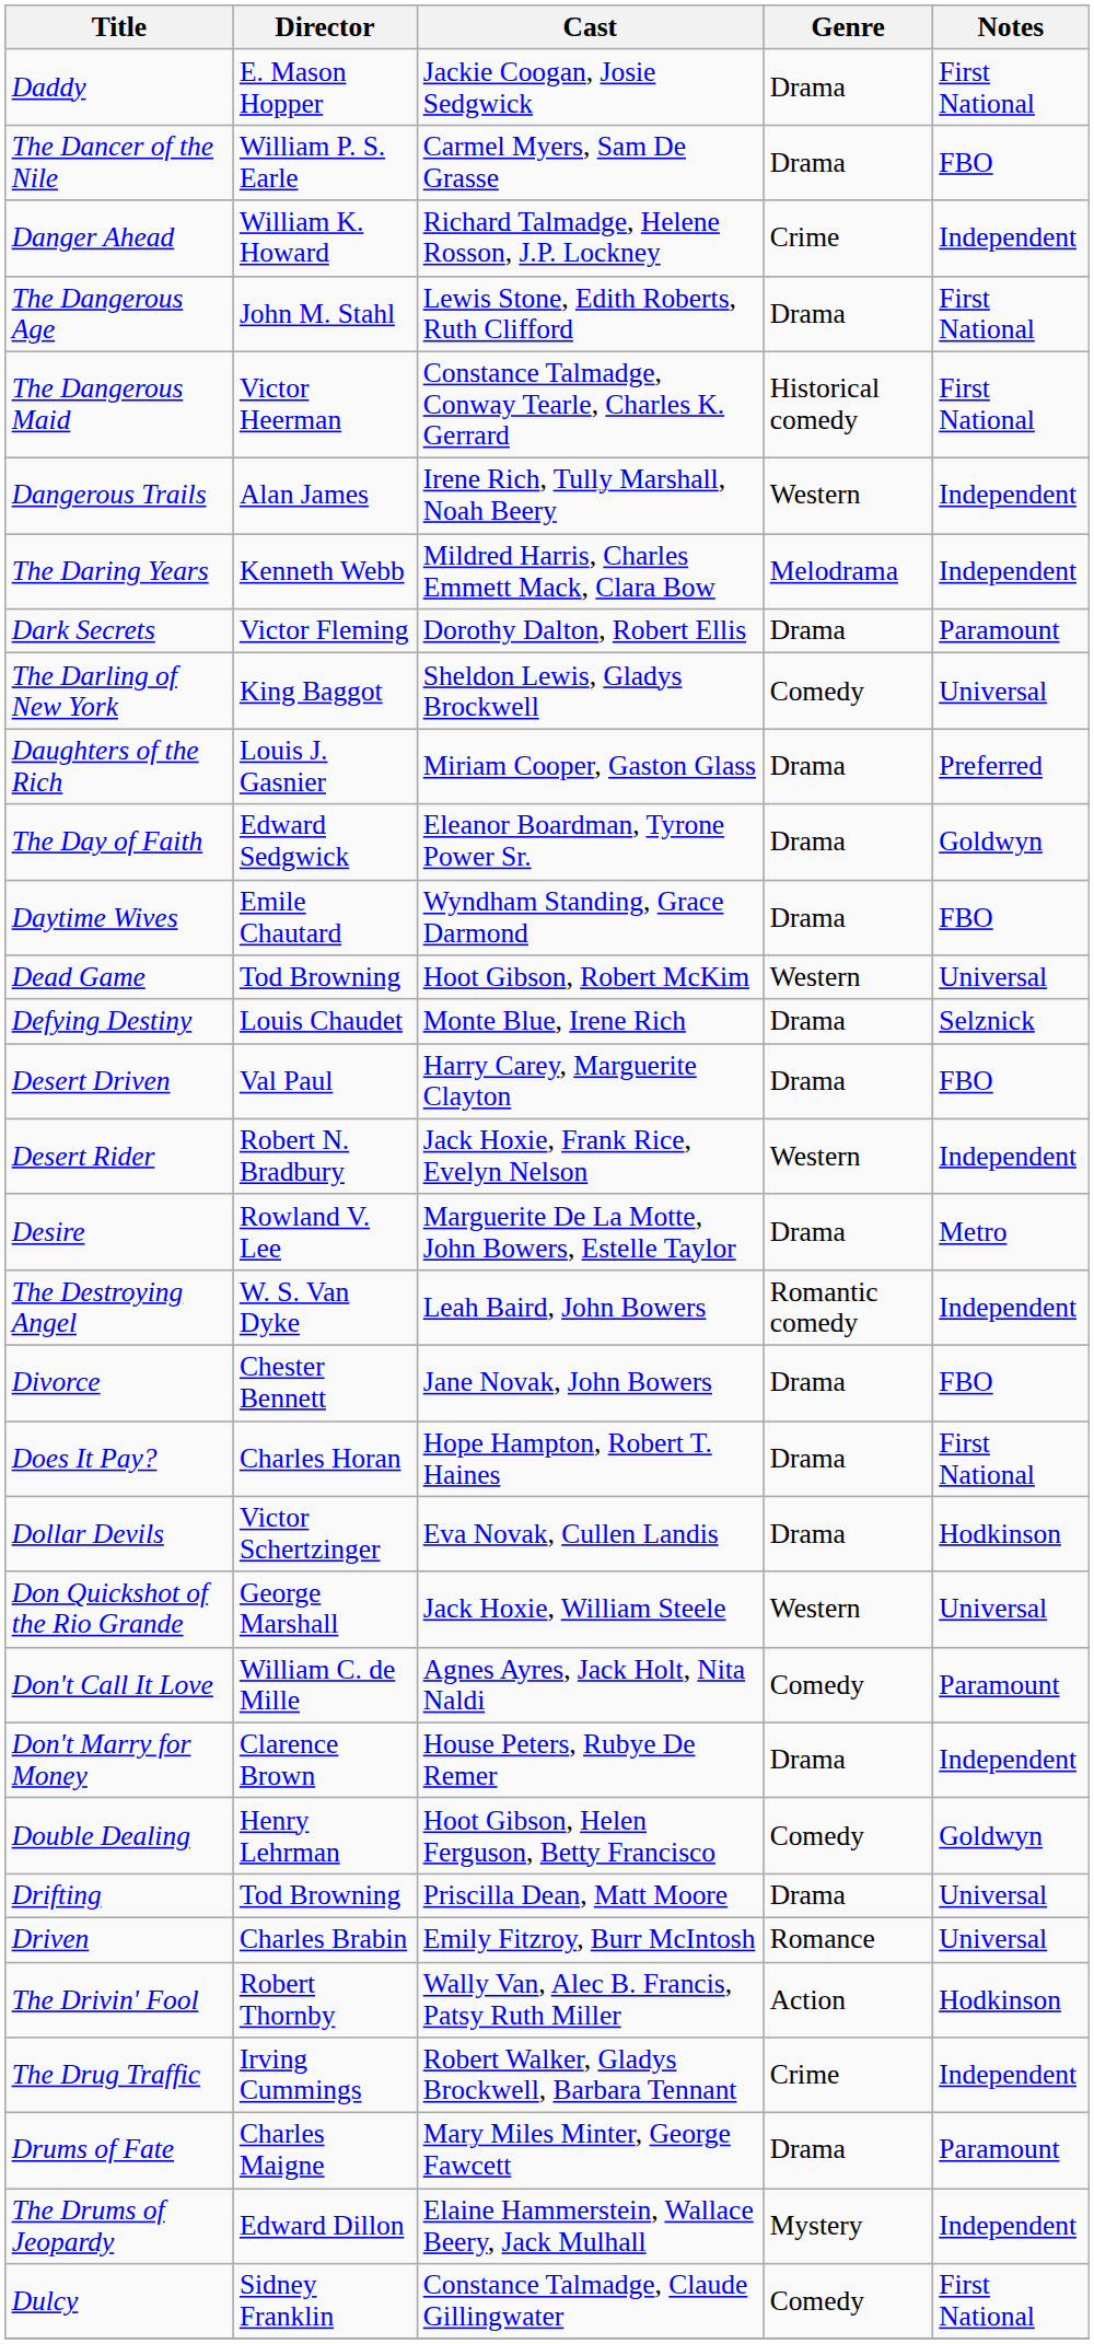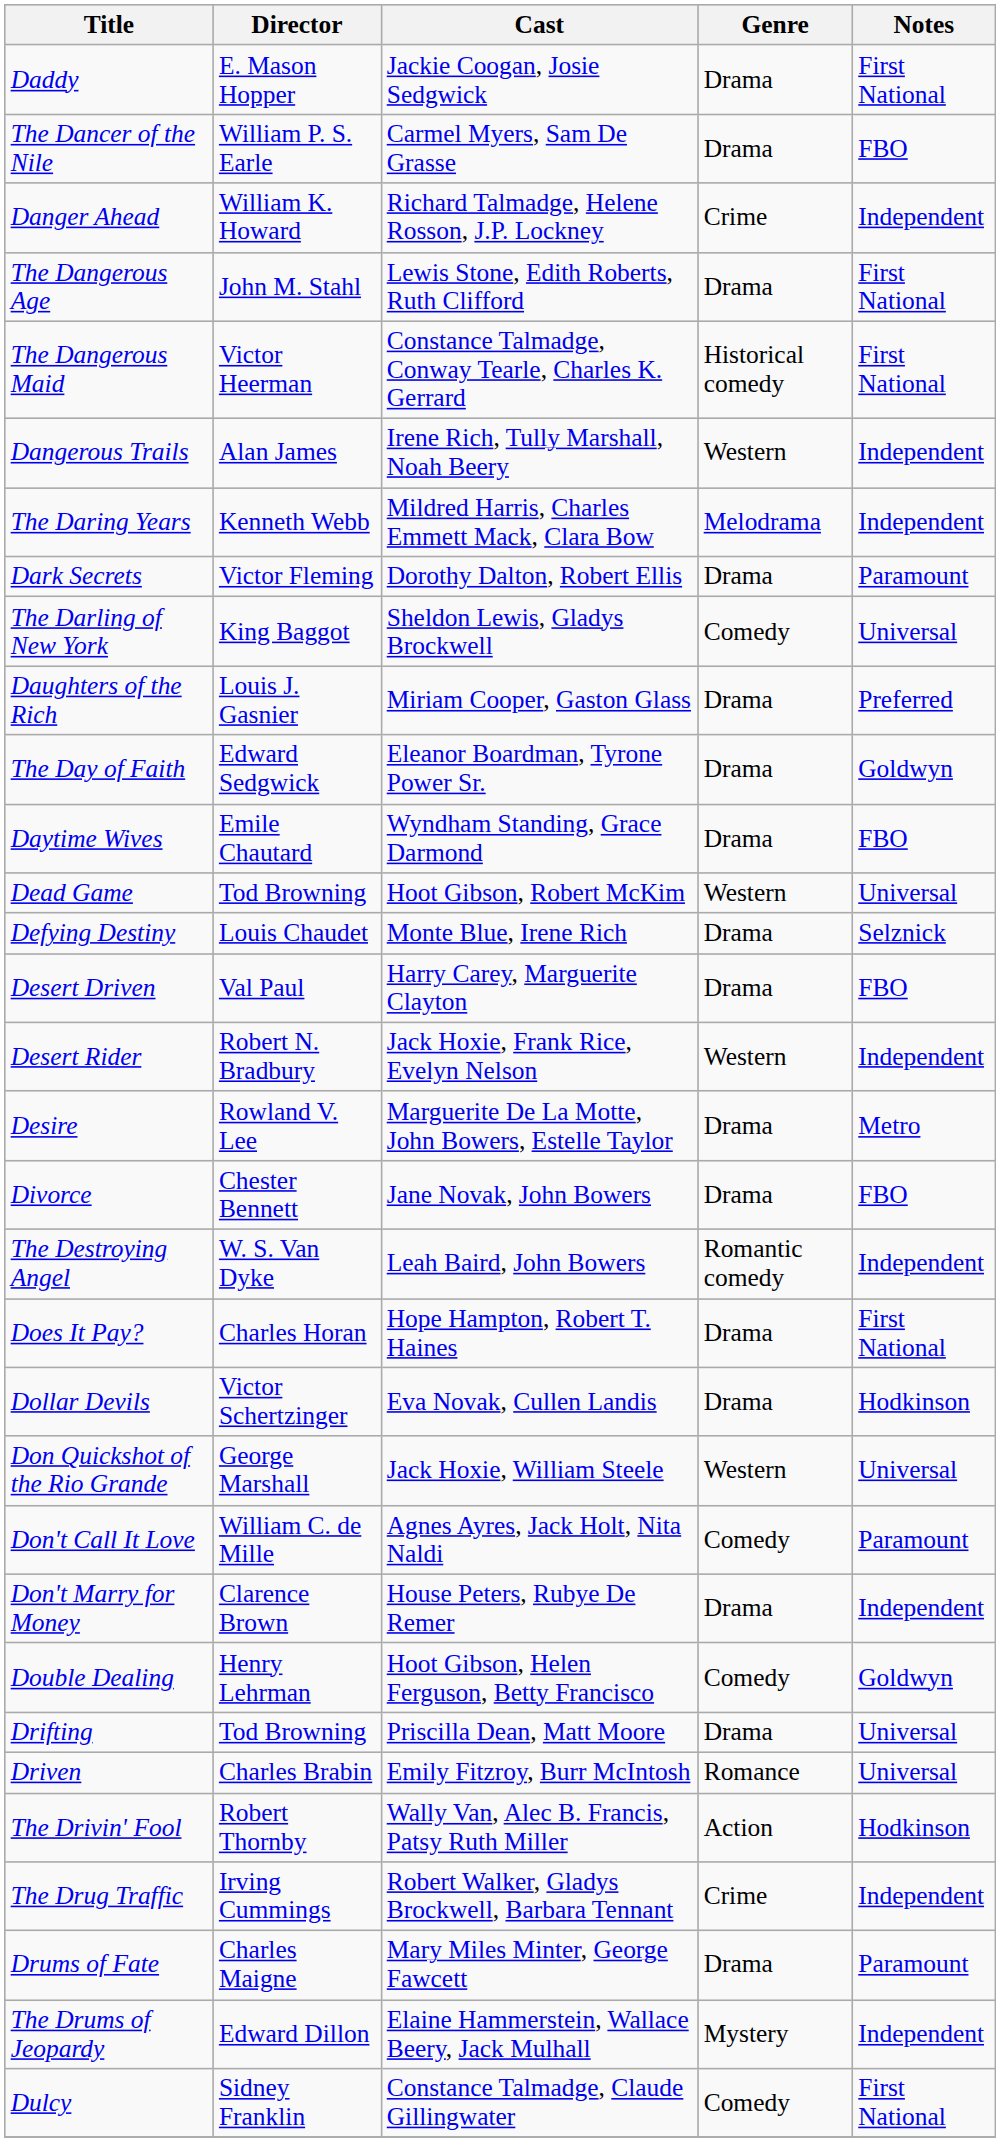 <table class="wikitable" width= "100%">
 <tr>
 <th>Title</th>
 <th>Director</th>
 <th>Cast</th>
 <th>Genre</th>
 <th>Notes</th>
 </tr>
 <tr>
 <td><em><a href='#'>Daddy</a></em></td>
 <td><a href='#'>E. Mason Hopper</a></td>
 <td><a href='#'>Jackie Coogan</a>, <a href='#'>Josie Sedgwick</a></td>
 <td>Drama</td>
 <td><a href='#'>First National</a></td>
 </tr>
 <tr>
 <td><em><a href='#'>The Dancer of the Nile</a></em></td>
 <td><a href='#'>William P. S. Earle</a></td>
 <td><a href='#'>Carmel Myers</a>, <a href='#'>Sam De Grasse</a></td>
 <td>Drama</td>
 <td><a href='#'>FBO</a></td>
 </tr>
 <tr>
 <td><em><a href='#'>Danger Ahead</a></em></td>
 <td><a href='#'>William K. Howard</a></td>
 <td><a href='#'>Richard Talmadge</a>, <a href='#'>Helene Rosson</a>, <a href='#'>J.P. Lockney</a></td>
 <td>Crime</td>
 <td><a href='#'>Independent</a></td>
 </tr>
 <tr>
 <td><em><a href='#'>The Dangerous Age</a></em></td>
 <td><a href='#'>John M. Stahl</a></td>
 <td><a href='#'>Lewis Stone</a>, <a href='#'>Edith Roberts</a>, <a href='#'>Ruth Clifford</a></td>
 <td>Drama</td>
 <td><a href='#'>First National</a></td>
 </tr>
 <tr>
 <td><em><a href='#'>The Dangerous Maid</a></em></td>
 <td><a href='#'>Victor Heerman</a></td>
 <td><a href='#'>Constance Talmadge</a>, <a href='#'>Conway Tearle</a>, <a href='#'>Charles K. Gerrard</a></td>
 <td>Historical comedy</td>
 <td><a href='#'>First National</a></td>
 </tr>
 <tr>
 <td><em><a href='#'>Dangerous Trails</a></em></td>
 <td><a href='#'>Alan James</a></td>
 <td><a href='#'>Irene Rich</a>, <a href='#'>Tully Marshall</a>, <a href='#'>Noah Beery</a></td>
 <td>Western</td>
 <td><a href='#'>Independent</a></td>
 </tr>
 <tr>
 <td><em><a href='#'>The Daring Years</a></em></td>
 <td><a href='#'>Kenneth Webb</a></td>
 <td><a href='#'>Mildred Harris</a>, <a href='#'>Charles Emmett Mack</a>, <a href='#'>Clara Bow</a></td>
 <td><a href='#'>Melodrama</a></td>
 <td><a href='#'>Independent</a></td>
 </tr>
 <tr>
 <td><em><a href='#'>Dark Secrets</a></em></td>
 <td><a href='#'>Victor Fleming</a></td>
 <td><a href='#'>Dorothy Dalton</a>, <a href='#'>Robert Ellis</a></td>
 <td>Drama</td>
 <td><a href='#'>Paramount</a></td>
 </tr>
 <tr>
 <td><em><a href='#'>The Darling of New York</a></em></td>
 <td><a href='#'>King Baggot</a></td>
 <td><a href='#'>Sheldon Lewis</a>, <a href='#'>Gladys Brockwell</a></td>
 <td>Comedy</td>
 <td><a href='#'>Universal</a></td>
 </tr>
 <tr>
 <td><em><a href='#'>Daughters of the Rich</a></em></td>
 <td><a href='#'>Louis J. Gasnier</a></td>
 <td><a href='#'>Miriam Cooper</a>, <a href='#'>Gaston Glass</a></td>
 <td>Drama</td>
 <td><a href='#'>Preferred</a></td>
 </tr>
 <tr>
 <td><em><a href='#'>The Day of Faith</a></em></td>
 <td><a href='#'>Edward Sedgwick</a></td>
 <td><a href='#'>Eleanor Boardman</a>, <a href='#'>Tyrone Power Sr.</a></td>
 <td>Drama</td>
 <td><a href='#'>Goldwyn</a></td>
 </tr>
 <tr>
 <td><em><a href='#'>Daytime Wives</a></em></td>
 <td><a href='#'>Emile Chautard</a></td>
 <td><a href='#'>Wyndham Standing</a>, <a href='#'>Grace Darmond</a></td>
 <td>Drama</td>
 <td><a href='#'>FBO</a></td>
 </tr>
 <tr>
 <td><em><a href='#'>Dead Game</a></em></td>
 <td><a href='#'>Tod Browning</a></td>
 <td><a href='#'>Hoot Gibson</a>, <a href='#'>Robert McKim</a></td>
 <td>Western</td>
 <td><a href='#'>Universal</a></td>
 </tr>
 <tr>
 <td><em><a href='#'>Defying Destiny</a></em></td>
 <td><a href='#'>Louis Chaudet</a></td>
 <td><a href='#'>Monte Blue</a>, <a href='#'>Irene Rich</a></td>
 <td>Drama</td>
 <td><a href='#'>Selznick</a></td>
 </tr>
 <tr>
 <td><em><a href='#'>Desert Driven</a></em></td>
 <td><a href='#'>Val Paul</a></td>
 <td><a href='#'>Harry Carey</a>, <a href='#'>Marguerite Clayton</a></td>
 <td>Drama</td>
 <td><a href='#'>FBO</a></td>
 </tr>
 <tr>
 <td><em><a href='#'>Desert Rider</a></em></td>
 <td><a href='#'>Robert N. Bradbury</a></td>
 <td><a href='#'>Jack Hoxie</a>, <a href='#'>Frank Rice</a>, <a href='#'>Evelyn Nelson</a></td>
 <td>Western</td>
 <td><a href='#'>Independent</a></td>
 </tr>
 <tr>
 <td><em><a href='#'>Desire</a></em></td>
 <td><a href='#'>Rowland V. Lee</a></td>
 <td><a href='#'>Marguerite De La Motte</a>, <a href='#'>John Bowers</a>, <a href='#'>Estelle Taylor</a></td>
 <td>Drama</td>
 <td><a href='#'>Metro</a></td>
 </tr>
 <tr>
+<td><em><a href='#'>Divorce</a></em></td>
+<td><a href='#'>Chester Bennett</a></td>
+<td><a href='#'>Jane Novak</a>, <a href='#'>John Bowers</a></td>
+<td>Drama</td>
+<td><a href='#'>FBO</a></td>
+</tr>
+<tr>
 <td><em><a href='#'>The Destroying Angel</a></em></td>
 <td><a href='#'>W. S. Van Dyke</a></td>
 <td><a href='#'>Leah Baird</a>, <a href='#'>John Bowers</a></td>
 <td>Romantic comedy</td>
 <td><a href='#'>Independent</a></td>
-</tr>
-<tr>
-<td><em><a href='#'>Divorce</a></em></td>
-<td><a href='#'>Chester Bennett</a></td>
-<td><a href='#'>Jane Novak</a>, <a href='#'>John Bowers</a></td>
-<td>Drama</td>
-<td><a href='#'>FBO</a></td>
 </tr>
 <tr>
 <td><em><a href='#'>Does It Pay?</a></em></td>
 <td><a href='#'>Charles Horan</a></td>
 <td><a href='#'>Hope Hampton</a>, <a href='#'>Robert T. Haines</a></td>
 <td>Drama</td>
 <td><a href='#'>First National</a></td>
 </tr>
 <tr>
 <td><em><a href='#'>Dollar Devils</a></em></td>
 <td><a href='#'>Victor Schertzinger</a></td>
 <td><a href='#'>Eva Novak</a>, <a href='#'>Cullen Landis</a></td>
 <td>Drama</td>
 <td><a href='#'>Hodkinson</a></td>
 </tr>
 <tr>
 <td><em><a href='#'>Don Quickshot of the Rio Grande</a></em></td>
 <td><a href='#'>George Marshall</a></td>
 <td><a href='#'>Jack Hoxie</a>, <a href='#'>William Steele</a></td>
 <td>Western</td>
 <td><a href='#'>Universal</a></td>
 </tr>
 <tr>
 <td><em><a href='#'>Don't Call It Love</a></em></td>
 <td><a href='#'>William C. de Mille</a></td>
 <td><a href='#'>Agnes Ayres</a>, <a href='#'>Jack Holt</a>, <a href='#'>Nita Naldi</a></td>
 <td>Comedy</td>
 <td><a href='#'>Paramount</a></td>
 </tr>
 <tr>
 <td><em><a href='#'>Don't Marry for Money</a></em></td>
 <td><a href='#'>Clarence Brown</a></td>
 <td><a href='#'>House Peters</a>, <a href='#'>Rubye De Remer</a></td>
 <td>Drama</td>
 <td><a href='#'>Independent</a></td>
 </tr>
 <tr>
 <td><em><a href='#'>Double Dealing</a></em></td>
 <td><a href='#'>Henry Lehrman</a></td>
 <td><a href='#'>Hoot Gibson</a>, <a href='#'>Helen Ferguson</a>, <a href='#'>Betty Francisco</a></td>
 <td>Comedy</td>
 <td><a href='#'>Goldwyn</a></td>
 </tr>
 <tr>
 <td><em><a href='#'>Drifting</a></em></td>
 <td><a href='#'>Tod Browning</a></td>
 <td><a href='#'>Priscilla Dean</a>, <a href='#'>Matt Moore</a></td>
 <td>Drama</td>
 <td><a href='#'>Universal</a></td>
 </tr>
 <tr>
 <td><em><a href='#'>Driven</a></em></td>
 <td><a href='#'>Charles Brabin</a></td>
 <td><a href='#'>Emily Fitzroy</a>, <a href='#'>Burr McIntosh</a></td>
 <td>Romance</td>
 <td><a href='#'>Universal</a></td>
 </tr>
 <tr>
 <td><em><a href='#'>The Drivin' Fool</a></em></td>
 <td><a href='#'>Robert Thornby</a></td>
 <td><a href='#'>Wally Van</a>, <a href='#'>Alec B. Francis</a>, <a href='#'>Patsy Ruth Miller</a></td>
 <td>Action</td>
 <td><a href='#'>Hodkinson</a></td>
 </tr>
 <tr>
 <td><em><a href='#'>The Drug Traffic</a></em></td>
 <td><a href='#'>Irving Cummings</a></td>
 <td><a href='#'>Robert Walker</a>, <a href='#'>Gladys Brockwell</a>, <a href='#'>Barbara Tennant</a></td>
 <td>Crime</td>
 <td><a href='#'>Independent</a></td>
 </tr>
 <tr>
 <td><em><a href='#'>Drums of Fate</a></em></td>
 <td><a href='#'>Charles Maigne</a></td>
 <td><a href='#'>Mary Miles Minter</a>, <a href='#'>George Fawcett</a></td>
 <td>Drama</td>
 <td><a href='#'>Paramount</a></td>
 </tr>
 <tr>
 <td><em><a href='#'>The Drums of Jeopardy</a></em></td>
 <td><a href='#'>Edward Dillon</a></td>
 <td><a href='#'>Elaine Hammerstein</a>, <a href='#'>Wallace Beery</a>, <a href='#'>Jack Mulhall</a></td>
 <td>Mystery</td>
 <td><a href='#'>Independent</a></td>
 </tr>
 <tr>
 <td><em><a href='#'>Dulcy</a></em></td>
 <td><a href='#'>Sidney Franklin</a></td>
 <td><a href='#'>Constance Talmadge</a>, <a href='#'>Claude Gillingwater</a></td>
 <td>Comedy</td>
 <td><a href='#'>First National</a></td>
 </tr>
 <tr>
 </tr>
 </table>
